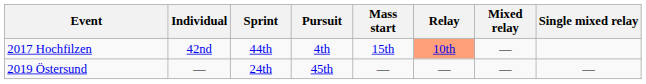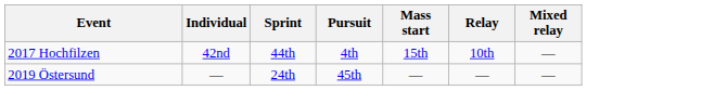 <table class="wikitable" style="text-align: center;">
 <tr>
 <th style="width:200px;">Event</th>
 <th style="width:70px;">Individual</th>
 <th style="width:70px;">Sprint</th>
 <th style="width:70px;">Pursuit</th>
 <th style="width:70px;">Mass start</th>
 <th style="width:70px;">Relay</th>
 <th style="width:70px;">Mixed relay</th>
-<th>Single mixed relay</th>
 </tr>
 <tr>
 <td align=left> <a href='#'>2017 Hochfilzen</a></td>
 <td><a href='#'>42nd</a></td>
 <td><a href='#'>44th</a></td>
 <td><a href='#'>4th</a></td>
 <td><a href='#'>15th</a></td>
-<td style="background: lightsalmon;"><a href='#'>10th</a></td>
+<td><a href='#'>10th</a></td>
 <td>—</td>
-<td></td>
 </tr>
 <tr>
 <td align=left> <a href='#'>2019 Östersund</a></td>
 <td>—</td>
 <td><a href='#'>24th</a></td>
 <td><a href='#'>45th</a></td>
 <td>—</td>
 <td>—</td>
 <td>—</td>
-<td>—</td>
 </tr>
 </table>
